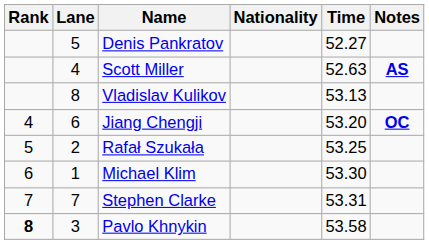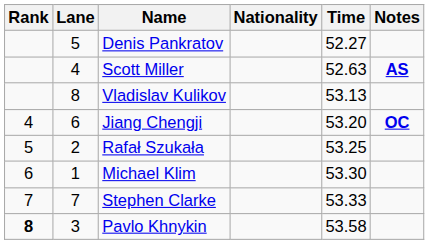 <table class="wikitable sortable" style="text-align:center">
 <tr>
 <th>Rank</th>
 <th>Lane</th>
 <th>Name</th>
 <th>Nationality</th>
 <th>Time</th>
 <th>Notes</th>
 </tr>
 <tr>
 <td></td>
 <td>5</td>
 <td align=left><a href='#'>Denis Pankratov</a></td>
 <td align=left></td>
 <td>52.27</td>
 <td></td>
 </tr>
 <tr>
 <td></td>
 <td>4</td>
 <td align=left><a href='#'>Scott Miller</a></td>
 <td align=left></td>
 <td>52.63</td>
 <td><strong><a href='#'>AS</a></strong></td>
 </tr>
 <tr>
 <td></td>
 <td>8</td>
 <td align=left><a href='#'>Vladislav Kulikov</a></td>
 <td align=left></td>
 <td>53.13</td>
 <td></td>
 </tr>
 <tr>
 <td>4</td>
 <td>6</td>
 <td align=left><a href='#'>Jiang Chengji</a></td>
 <td align=left></td>
 <td>53.20</td>
 <td><strong><a href='#'>OC</a></strong></td>
 </tr>
 <tr>
 <td>5</td>
 <td>2</td>
 <td align=left><a href='#'>Rafał Szukała</a></td>
 <td align=left></td>
 <td>53.25</td>
 <td></td>
 </tr>
 <tr>
 <td>6</td>
 <td>1</td>
 <td align=left><a href='#'>Michael Klim</a></td>
 <td align=left></td>
 <td>53.30</td>
 <td></td>
 </tr>
 <tr>
 <td>7</td>
 <td>7</td>
 <td align=left><a href='#'>Stephen Clarke</a></td>
 <td align=left></td>
-<td>53.31</td>
+<td>53.33</td>
 <td></td>
 </tr>
 <tr>
 <td><strong>8</strong></td>
 <td>3</td>
 <td align=left><a href='#'>Pavlo Khnykin</a></td>
 <td align=left></td>
 <td>53.58</td>
 <td></td>
 </tr>
 </table>
